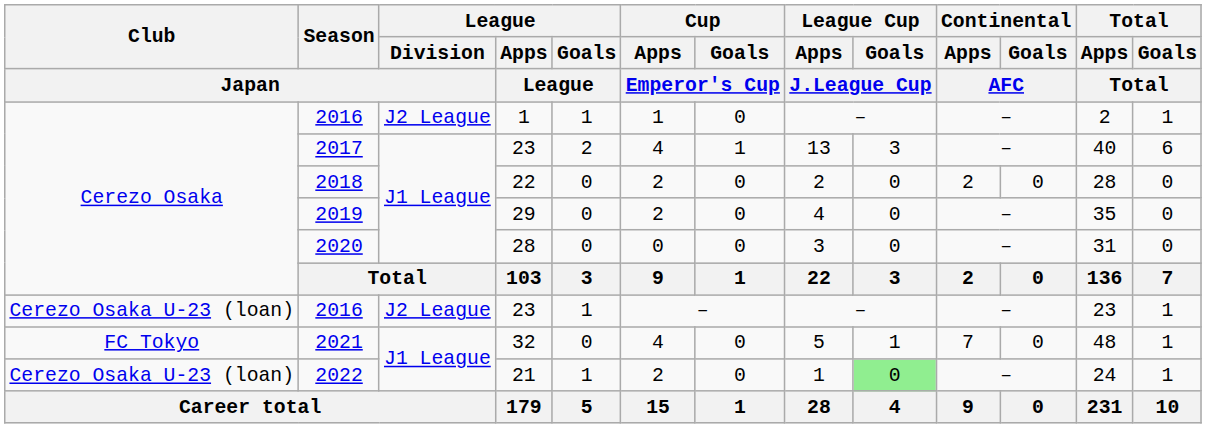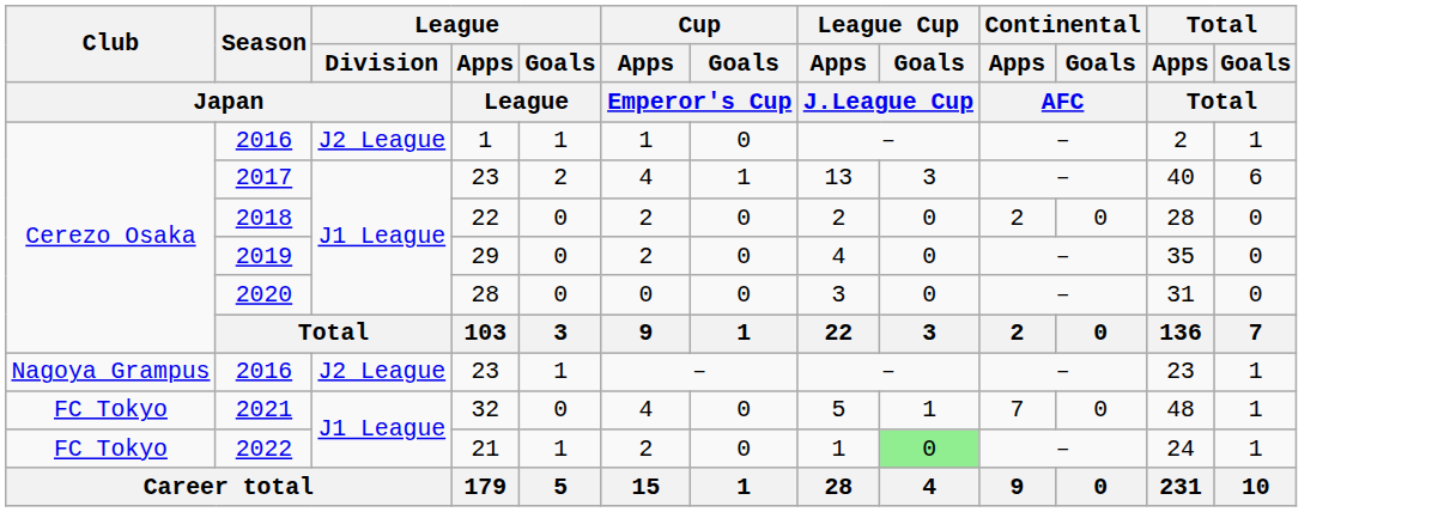 <table class="wikitable" style="text-align:center;">
 <tr>
 <th rowspan=2>Club</th>
 <th rowspan=2>Season</th>
 <th colspan=3>League</th>
 <th colspan=2>Cup</th>
 <th colspan=2>League Cup</th>
 <th colspan=2>Continental</th>
 <th colspan=2>Total</th>
 </tr>
 <tr>
 <th>Division</th>
 <th>Apps</th>
 <th>Goals</th>
 <th>Apps</th>
 <th>Goals</th>
 <th>Apps</th>
 <th>Goals</th>
 <th>Apps</th>
 <th>Goals</th>
 <th>Apps</th>
 <th>Goals</th>
 </tr>
 <tr>
 <th colspan=3>Japan</th>
 <th colspan=2>League</th>
 <th colspan=2><a href='#'>Emperor's Cup</a></th>
 <th colspan=2><a href='#'>J.League Cup</a></th>
 <th colspan=2><a href='#'>AFC</a></th>
 <th colspan=2>Total</th>
 </tr>
 <tr>
 <td rowspan="6"><a href='#'>Cerezo Osaka</a></td>
 <td><a href='#'>2016</a></td>
 <td><a href='#'>J2 League</a></td>
 <td>1</td>
 <td>1</td>
 <td>1</td>
 <td>0</td>
 <td colspan="2">–</td>
 <td colspan="2">–</td>
 <td>2</td>
 <td>1</td>
 </tr>
 <tr>
 <td><a href='#'>2017</a></td>
 <td rowspan="4"><a href='#'>J1 League</a></td>
 <td>23</td>
 <td>2</td>
 <td>4</td>
 <td>1</td>
 <td>13</td>
 <td>3</td>
 <td colspan="2">–</td>
 <td>40</td>
 <td>6</td>
 </tr>
 <tr>
 <td><a href='#'>2018</a></td>
 <td>22</td>
 <td>0</td>
 <td>2</td>
 <td>0</td>
 <td>2</td>
 <td>0</td>
 <td>2</td>
 <td>0</td>
 <td>28</td>
 <td>0</td>
 </tr>
 <tr>
 <td><a href='#'>2019</a></td>
 <td>29</td>
 <td>0</td>
 <td>2</td>
 <td>0</td>
 <td>4</td>
 <td>0</td>
 <td colspan="2">–</td>
 <td>35</td>
 <td>0</td>
 </tr>
 <tr>
 <td><a href='#'>2020</a></td>
 <td>28</td>
 <td>0</td>
 <td>0</td>
 <td>0</td>
 <td>3</td>
 <td>0</td>
 <td colspan="2">–</td>
 <td>31</td>
 <td>0</td>
 </tr>
 <tr>
 <th colspan="2">Total</th>
 <th>103</th>
 <th>3</th>
 <th>9</th>
 <th>1</th>
 <th>22</th>
 <th>3</th>
 <th>2</th>
 <th>0</th>
 <th>136</th>
 <th>7</th>
 </tr>
 <tr>
-<td><a href='#'>Cerezo Osaka U-23</a> (loan)</td>
+<td><a href='#'>Nagoya Grampus</a></td>
 <td><a href='#'>2016</a></td>
 <td><a href='#'>J2 League</a></td>
 <td>23</td>
 <td>1</td>
 <td colspan="2">–</td>
 <td colspan="2">–</td>
 <td colspan="2">–</td>
 <td>23</td>
 <td>1</td>
 </tr>
 <tr>
 <td><a href='#'>FC Tokyo</a></td>
 <td><a href='#'>2021</a></td>
 <td rowspan="2"><a href='#'>J1 League</a></td>
 <td>32</td>
 <td>0</td>
 <td>4</td>
 <td>0</td>
 <td>5</td>
 <td>1</td>
 <td>7</td>
 <td>0</td>
 <td>48</td>
 <td>1</td>
 </tr>
 <tr>
-<td><a href='#'>Cerezo Osaka U-23</a> (loan)</td>
+<td><a href='#'>FC Tokyo</a></td>
 <td><a href='#'>2022</a></td>
 <td>21</td>
 <td>1</td>
 <td>2</td>
 <td>0</td>
 <td>1</td>
 <td style="background: lightgreen;">0</td>
 <td colspan="2">–</td>
 <td>24</td>
 <td>1</td>
 </tr>
 <tr>
 <th colspan=3>Career total</th>
 <th>179</th>
 <th>5</th>
 <th>15</th>
 <th>1</th>
 <th>28</th>
 <th>4</th>
 <th>9</th>
 <th>0</th>
 <th>231</th>
 <th>10</th>
 </tr>
 </table>
